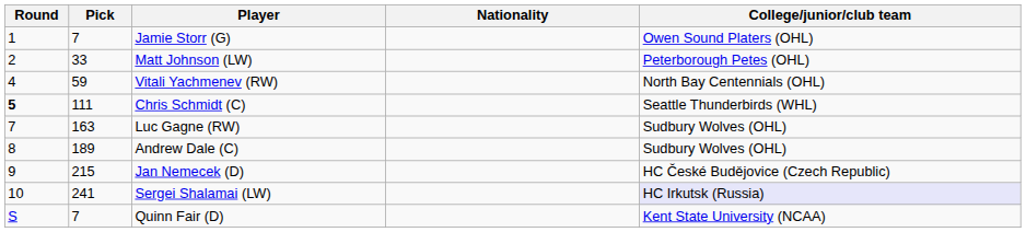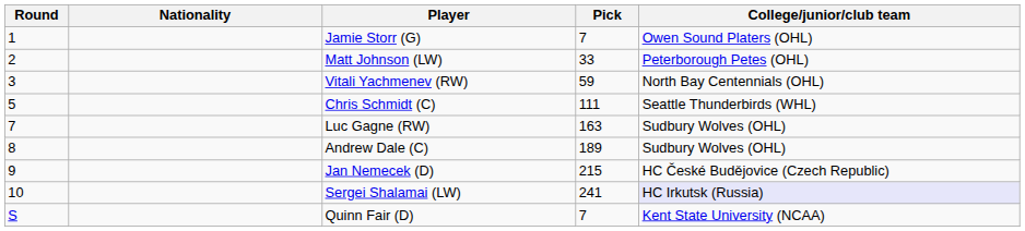 <table class="wikitable">
 <tr>
 <th bgcolor="#DDDDFF" width="5%">Round</th>
+<th bgcolor="#DDDDFF" width="20%">Nationality</th>
+<th bgcolor="#DDDDFF" width="20%">Player</th>
 <th bgcolor="#DDDDFF" width="5%">Pick</th>
-<th bgcolor="#DDDDFF" width="20%">Player</th>
-<th bgcolor="#DDDDFF" width="20%">Nationality</th>
 <th bgcolor="#DDDDFF" width="30%">College/junior/club team</th>
 </tr>
 <tr>
 <td>1</td>
+<td></td>
+<td><a href='#'>Jamie Storr</a> (G)</td>
 <td>7</td>
-<td><a href='#'>Jamie Storr</a> (G)</td>
-<td></td>
 <td><a href='#'>Owen Sound Platers</a> (OHL)</td>
 </tr>
 <tr>
 <td>2</td>
+<td></td>
+<td><a href='#'>Matt Johnson</a> (LW)</td>
 <td>33</td>
-<td><a href='#'>Matt Johnson</a> (LW)</td>
-<td></td>
 <td><a href='#'>Peterborough Petes</a> (OHL)</td>
 </tr>
 <tr>
-<td>4</td>
+<td>3</td>
+<td></td>
+<td><a href='#'>Vitali Yachmenev</a> (RW)</td>
 <td>59</td>
-<td><a href='#'>Vitali Yachmenev</a> (RW)</td>
-<td></td>
 <td>North Bay Centennials (OHL)</td>
 </tr>
 <tr>
-<td><strong>5</strong></td>
+<td>5</td>
+<td></td>
+<td><a href='#'>Chris Schmidt</a> (C)</td>
 <td>111</td>
-<td><a href='#'>Chris Schmidt</a> (C)</td>
-<td></td>
 <td>Seattle Thunderbirds (WHL)</td>
 </tr>
 <tr>
 <td>7</td>
+<td></td>
+<td>Luc Gagne (RW)</td>
 <td>163</td>
-<td>Luc Gagne (RW)</td>
-<td></td>
 <td>Sudbury Wolves (OHL)</td>
 </tr>
 <tr>
 <td>8</td>
+<td></td>
+<td>Andrew Dale (C)</td>
 <td>189</td>
-<td>Andrew Dale (C)</td>
-<td></td>
 <td>Sudbury Wolves (OHL)</td>
 </tr>
 <tr>
 <td>9</td>
+<td></td>
+<td><a href='#'>Jan Nemecek</a> (D)</td>
 <td>215</td>
-<td><a href='#'>Jan Nemecek</a> (D)</td>
-<td></td>
 <td>HC České Budějovice (Czech Republic)</td>
 </tr>
 <tr>
 <td>10</td>
+<td></td>
+<td><a href='#'>Sergei Shalamai</a> (LW)</td>
 <td>241</td>
-<td><a href='#'>Sergei Shalamai</a> (LW)</td>
-<td></td>
 <td style="background: lavender;">HC Irkutsk (Russia)</td>
 </tr>
 <tr>
 <td><a href='#'>S</a></td>
+<td></td>
+<td>Quinn Fair (D)</td>
 <td>7</td>
-<td>Quinn Fair (D)</td>
-<td></td>
 <td><a href='#'>Kent State University</a> (NCAA)</td>
 </tr>
 </table>
